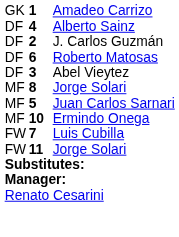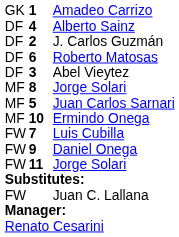 <table style="font-size:90%; margin:0.2em auto;" cellspacing="0" cellpadding="0">
 <tr>
 <th width="25"></th>
 <th width="25"></th>
 </tr>
 <tr>
 <td>GK</td>
 <td><strong>1</strong></td>
 <td> <a href='#'>Amadeo Carrizo</a></td>
 </tr>
 <tr>
 <td>DF</td>
 <td><strong>4</strong></td>
 <td> <a href='#'>Alberto Sainz</a></td>
 </tr>
 <tr>
 <td>DF</td>
 <td><strong>2</strong></td>
 <td> J. Carlos Guzmán</td>
 </tr>
 <tr>
 <td>DF</td>
 <td><strong>6</strong></td>
 <td> <a href='#'>Roberto Matosas</a></td>
 </tr>
 <tr>
 <td>DF</td>
 <td><strong>3</strong></td>
 <td> Abel Vieytez</td>
 </tr>
 <tr>
 <td>MF</td>
 <td><strong>8</strong></td>
 <td> <a href='#'>Jorge Solari</a></td>
 </tr>
 <tr>
 <td>MF</td>
 <td><strong>5</strong></td>
 <td> <a href='#'>Juan Carlos Sarnari</a></td>
 </tr>
 <tr>
 <td>MF</td>
 <td><strong>10</strong></td>
 <td> <a href='#'>Ermindo Onega</a></td>
 </tr>
 <tr>
 <td>FW</td>
 <td><strong>7</strong></td>
 <td> <a href='#'>Luis Cubilla</a></td>
 </tr>
 <tr>
 <td>FW</td>
+<td><strong>9</strong></td>
+<td> <a href='#'>Daniel Onega</a></td>
+<td></td>
+<td></td>
+</tr>
+<tr>
+<td>FW</td>
 <td><strong>11</strong></td>
 <td> <a href='#'>Jorge Solari</a></td>
 </tr>
 <tr>
 <td colspan=3><strong>Substitutes:</strong></td>
+</tr>
+<tr>
+<td>FW</td>
+<td></td>
+<td> Juan C. Lallana</td>
+<td></td>
+<td></td>
 </tr>
 <tr>
 <td colspan=3><strong>Manager:</strong></td>
 </tr>
 <tr>
 <td colspan=4> <a href='#'>Renato Cesarini</a></td>
 </tr>
 </table>
